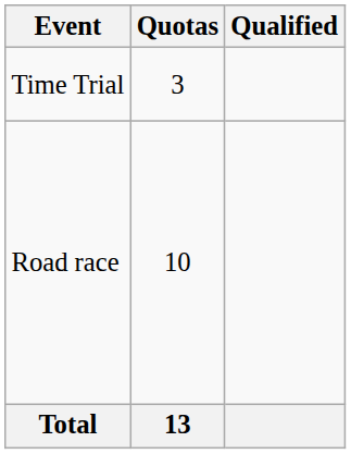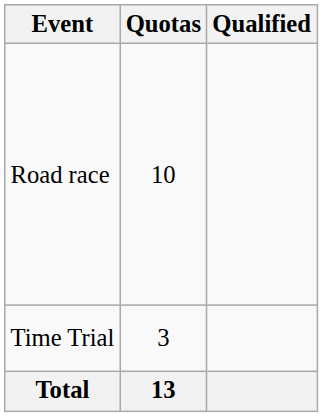 <table class="wikitable">
 <tr>
 <th>Event</th>
 <th>Quotas</th>
 <th>Qualified</th>
 </tr>
 <tr>
+<td>Road race</td>
+<td style="text-align:center;">10</td>
+<td><br><br><br><br><br><br><br><br><br></td>
+</tr>
+<tr>
 <td>Time Trial</td>
 <td style="text-align:center;">3</td>
 <td><br><br></td>
-</tr>
-<tr>
-<td>Road race</td>
-<td style="text-align:center;">10</td>
-<td><br><br><br><br><br><br><br><br><br></td>
 </tr>
 <tr>
 <th>Total</th>
 <th>13</th>
 <th></th>
 </tr>
 </table>
